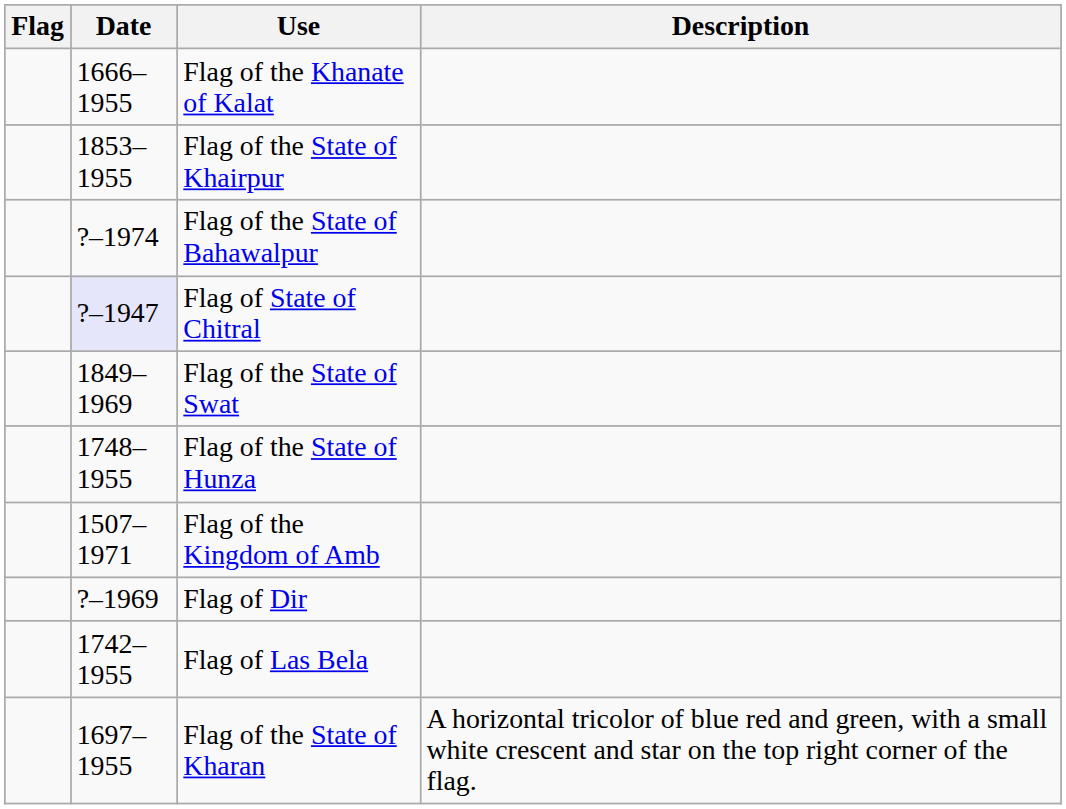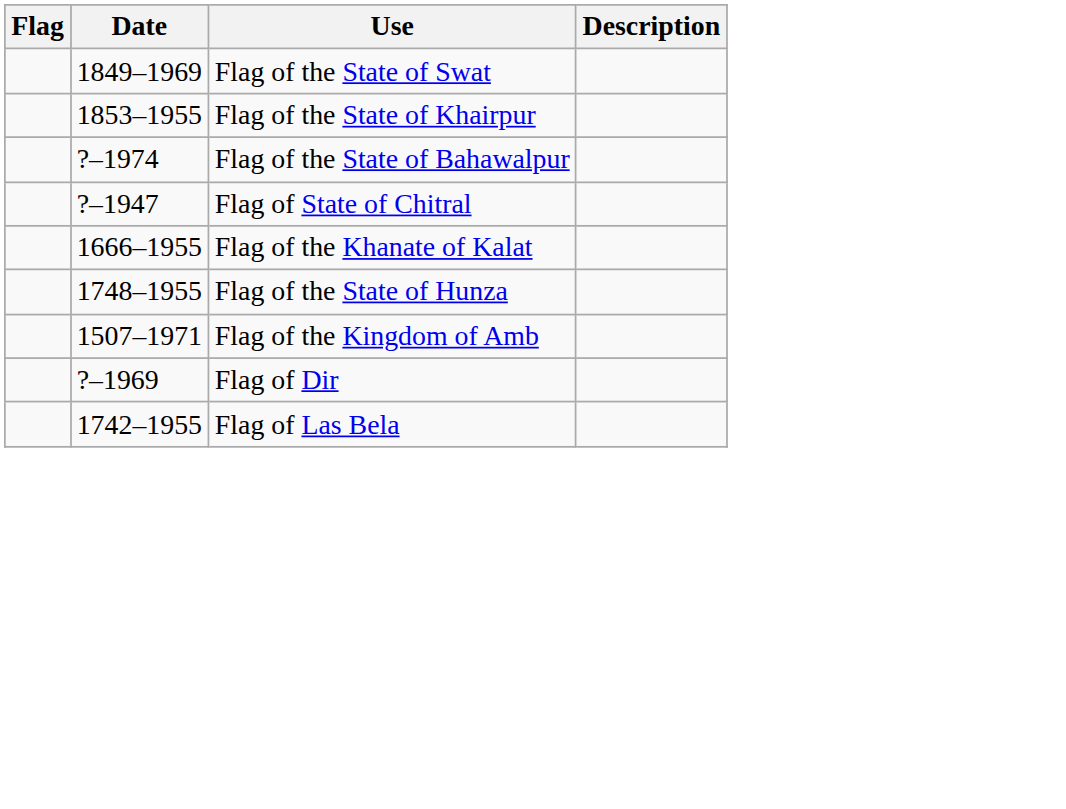 <table class="wikitable sortable">
 <tr>
 <th>Flag</th>
 <th>Date</th>
 <th>Use</th>
 <th>Description</th>
 </tr>
 <tr>
 <td></td>
-<td>1666–1955</td>
-<td>Flag of the <a href='#'>Khanate of Kalat</a></td>
+<td>1849–1969</td>
+<td>Flag of the <a href='#'>State of Swat</a></td>
 <td></td>
 </tr>
 <tr>
 <td></td>
 <td>1853–1955</td>
 <td>Flag of the <a href='#'>State of Khairpur</a></td>
 <td></td>
 </tr>
 <tr>
 <td></td>
 <td>?–1974</td>
 <td>Flag of the <a href='#'>State of Bahawalpur</a></td>
 <td></td>
 </tr>
 <tr>
 <td></td>
-<td style="background: lavender;">?–1947</td>
+<td>?–1947</td>
 <td>Flag of <a href='#'>State of Chitral</a></td>
 <td></td>
 </tr>
 <tr>
 <td></td>
-<td>1849–1969</td>
-<td>Flag of the <a href='#'>State of Swat</a></td>
+<td>1666–1955</td>
+<td>Flag of the <a href='#'>Khanate of Kalat</a></td>
 <td></td>
 </tr>
 <tr>
 <td></td>
 <td>1748–1955</td>
 <td>Flag of the <a href='#'>State of Hunza</a></td>
 <td></td>
 </tr>
 <tr>
 <td></td>
 <td>1507–1971</td>
 <td>Flag of the <a href='#'>Kingdom of Amb</a></td>
 <td></td>
 </tr>
 <tr>
 <td></td>
 <td>?–1969</td>
 <td>Flag of <a href='#'>Dir</a></td>
 <td></td>
 </tr>
 <tr>
 <td></td>
 <td>1742–1955</td>
 <td>Flag of <a href='#'>Las Bela</a></td>
 <td></td>
 </tr>
-<tr>
-<td></td>
-<td>1697–1955</td>
-<td>Flag of the <a href='#'>State of Kharan</a></td>
-<td>A horizontal tricolor of blue red and green, with a small white crescent and star on the top right corner of the flag.</td>
-</tr>
 </table>
